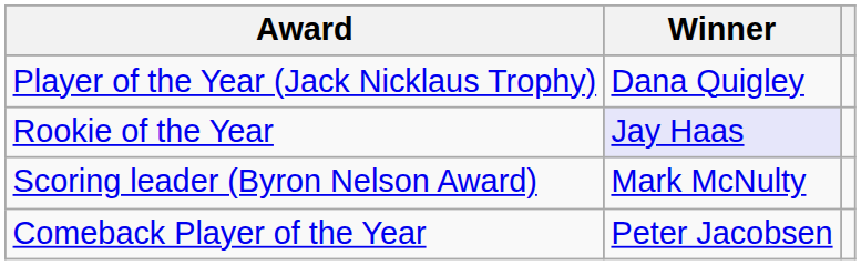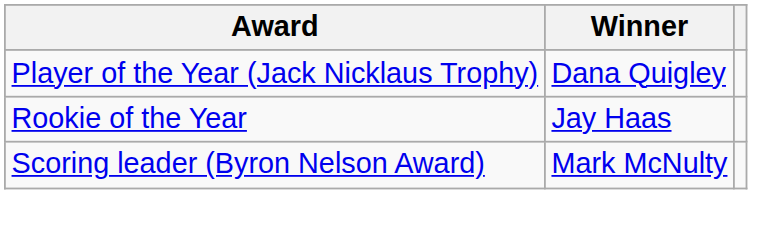 <table class="wikitable">
 <tr>
 <th>Award</th>
 <th>Winner</th>
 <th></th>
 </tr>
 <tr>
 <td><a href='#'>Player of the Year (Jack Nicklaus Trophy)</a></td>
 <td> <a href='#'>Dana Quigley</a></td>
 <td></td>
 </tr>
 <tr>
 <td><a href='#'>Rookie of the Year</a></td>
-<td style="background: lavender;"> <a href='#'>Jay Haas</a></td>
+<td> <a href='#'>Jay Haas</a></td>
 <td></td>
 </tr>
 <tr>
 <td><a href='#'>Scoring leader (Byron Nelson Award)</a></td>
 <td> <a href='#'>Mark McNulty</a></td>
 <td></td>
 </tr>
-<tr>
-<td><a href='#'>Comeback Player of the Year</a></td>
-<td> <a href='#'>Peter Jacobsen</a></td>
-<td></td>
-</tr>
 </table>
